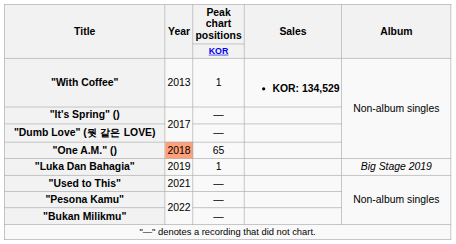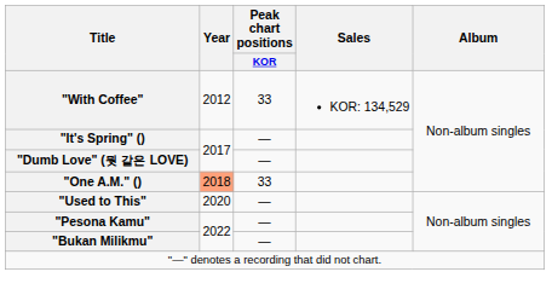 <table class="wikitable plainrowheaders" style="text-align:center;">
 <tr>
 <th rowspan="2" scope="col" style="width:15em;">Title</th>
 <th rowspan="2" scope="col">Year</th>
 <th scope="col">Peak chart positions</th>
 <th rowspan="2" scope="col">Sales</th>
 <th rowspan="2" style="width:10em;">Album</th>
 </tr>
 <tr>
 <th scope="col" style="width:2.5em;font-size:85%;"><a href='#'>KOR</a><br></th>
 </tr>
 <tr>
 <th scope="row">"With Coffee" </th>
-<td>2013</td>
-<td>1</td>
-<td><strong><br><ul><li>KOR: 134,529</li></ul></strong></td>
+<td>2012</td>
+<td>33</td>
+<td><br><ul><li>KOR: 134,529</li></ul></td>
 <td rowspan="4">Non-album singles</td>
 </tr>
 <tr>
 <th scope="row">"It's Spring" ()</th>
 <td rowspan="2">2017</td>
 <td>—</td>
 <td></td>
 </tr>
 <tr>
 <th scope="row">"Dumb Love" (뭣 같은 LOVE)</th>
 <td>—</td>
 <td></td>
 </tr>
 <tr>
 <th scope="row">"One A.M." ()</th>
 <td style="background: lightsalmon;">2018</td>
-<td>65</td>
+<td>33</td>
 <td></td>
 </tr>
 <tr>
-<th scope="row">"Luka Dan Bahagia"</th>
-<td>2019</td>
-<td>1</td>
-<td></td>
-<td><em>Big Stage 2019</em></td>
-</tr>
-<tr>
 <th scope="row">"Used to This"</th>
-<td>2021</td>
+<td>2020</td>
 <td>—</td>
 <td></td>
 <td rowspan="3">Non-album singles</td>
 </tr>
 <tr>
 <th scope="row">"Pesona Kamu"</th>
 <td rowspan="2">2022</td>
 <td>—</td>
 <td></td>
 </tr>
 <tr>
 <th scope="row">"Bukan Milikmu"</th>
 <td>—</td>
 <td></td>
 </tr>
 <tr>
 <td colspan="5" style="font-size:90%">"—" denotes a recording that did not chart.</td>
 </tr>
 </table>
